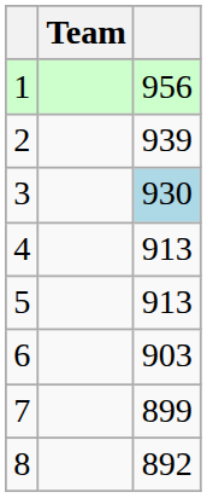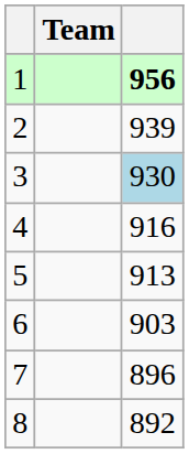 <table class="wikitable" style="text-align:center">
 <tr>
 <th></th>
 <th>Team</th>
 <th></th>
 </tr>
 <tr style="background-color:#ccffcc">
 <td>1</td>
 <td style="text-align:left"></td>
-<td>956</td>
+<td><strong>956</strong></td>
 </tr>
 <tr>
 <td>2</td>
 <td style="text-align:left"></td>
 <td>939</td>
 </tr>
 <tr>
 <td>3</td>
 <td style="text-align:left"></td>
 <td style="background: lightblue;">930</td>
 </tr>
 <tr>
 <td>4</td>
 <td style="text-align:left"></td>
-<td>913</td>
+<td>916</td>
 </tr>
 <tr>
 <td>5</td>
 <td style="text-align:left"></td>
 <td>913</td>
 </tr>
 <tr>
 <td>6</td>
 <td style="text-align:left"></td>
 <td>903</td>
 </tr>
 <tr>
 <td>7</td>
 <td style="text-align:left"></td>
-<td>899</td>
+<td>896</td>
 </tr>
 <tr>
 <td>8</td>
 <td style="text-align:left"></td>
 <td>892</td>
 </tr>
 </table>
